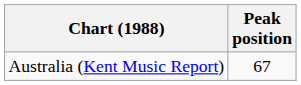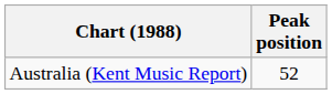 <table class="wikitable">
 <tr>
 <th>Chart (1988)</th>
 <th>Peak<br>position</th>
 </tr>
 <tr>
 <td>Australia (<a href='#'>Kent Music Report</a>)</td>
-<td style="text-align:center;">67</td>
+<td style="text-align:center;">52</td>
 </tr>
 </table>
